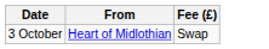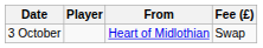 <table class="wikitable sortable" style="font-size:95%">
 <tr>
 <th>Date</th>
+<th>Player</th>
 <th>From</th>
 <th>Fee (£)</th>
 </tr>
 <tr>
 <td>3 October</td>
+<td> </td>
 <td><a href='#'>Heart of Midlothian</a></td>
 <td>Swap</td>
 </tr>
 </table>
